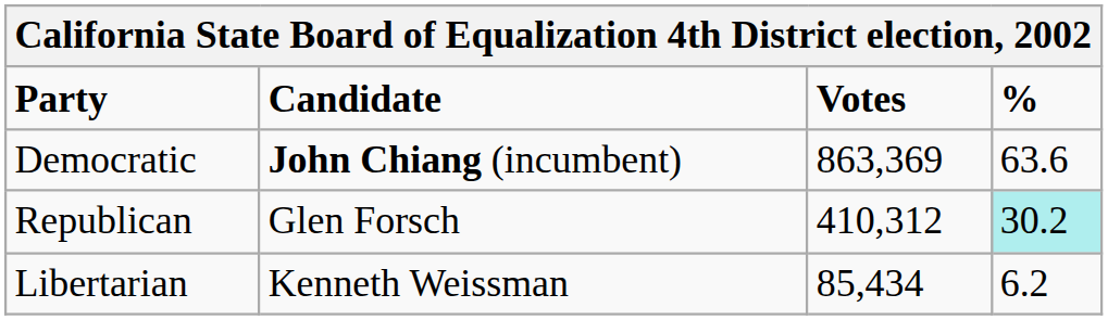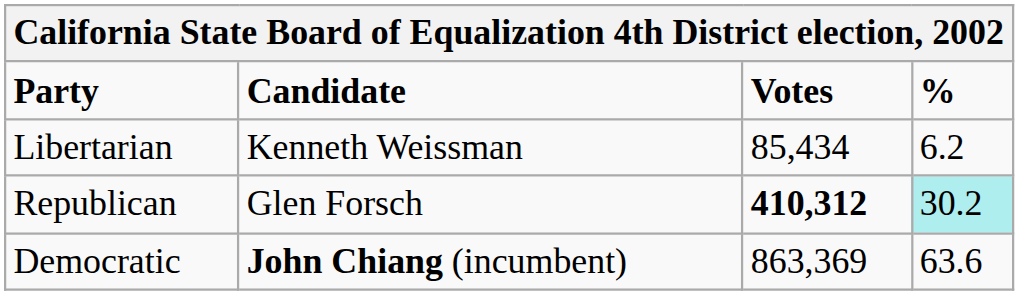 <table class="wikitable">
 <tr>
 <th colspan="4">California State Board of Equalization 4th District election, 2002</th>
 </tr>
 <tr>
 <td><strong>Party</strong></td>
 <td><strong>Candidate</strong></td>
 <td><strong>Votes</strong></td>
 <td><strong>%</strong></td>
 </tr>
 <tr>
+<td>Libertarian</td>
+<td>Kenneth Weissman</td>
+<td>85,434</td>
+<td>6.2</td>
+</tr>
+<tr>
+<td>Republican</td>
+<td>Glen Forsch</td>
+<td><strong>410,312</strong></td>
+<td style="background: paleturquoise;">30.2</td>
+</tr>
+<tr>
 <td>Democratic</td>
 <td><strong>John Chiang</strong> (incumbent)</td>
 <td>863,369</td>
 <td>63.6</td>
 </tr>
-<tr>
-<td>Republican</td>
-<td>Glen Forsch</td>
-<td>410,312</td>
-<td style="background: paleturquoise;">30.2</td>
-</tr>
-<tr>
-<td>Libertarian</td>
-<td>Kenneth Weissman</td>
-<td>85,434</td>
-<td>6.2</td>
-</tr>
 </table>
